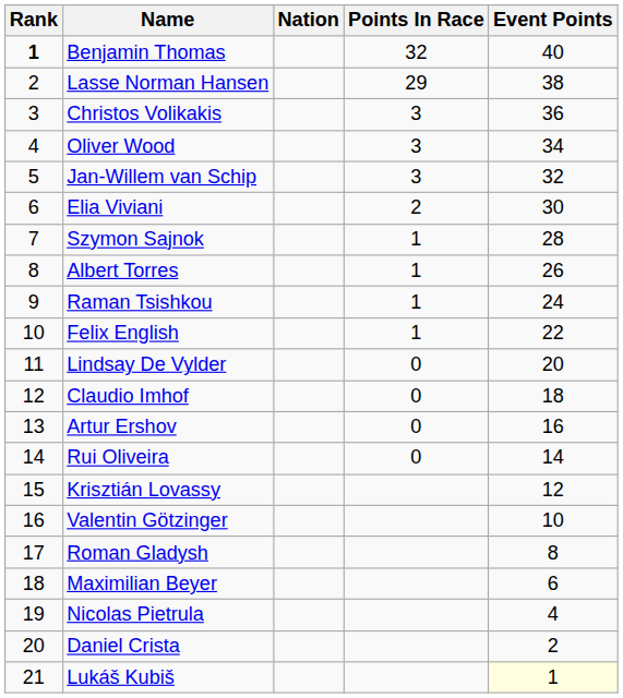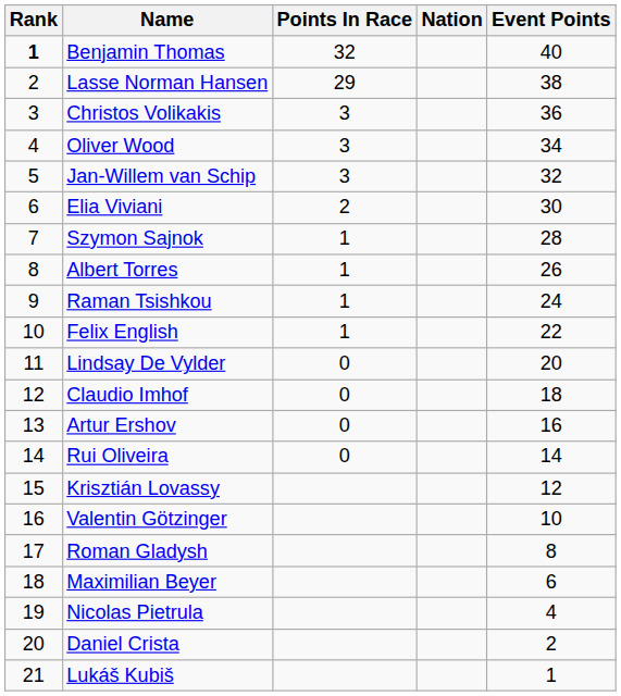 <table class="wikitable sortable" style="text-align:center">
 <tr>
 <th>Rank</th>
 <th>Name</th>
+<th>Points In Race</th>
 <th>Nation</th>
-<th>Points In Race</th>
 <th>Event Points</th>
 </tr>
 <tr>
 <td><strong>1</strong></td>
 <td align=left><a href='#'>Benjamin Thomas</a></td>
+<td>32</td>
 <td align=left></td>
-<td>32</td>
 <td>40</td>
 </tr>
 <tr>
 <td>2</td>
 <td align=left><a href='#'>Lasse Norman Hansen</a></td>
+<td>29</td>
 <td align=left></td>
-<td>29</td>
 <td>38</td>
 </tr>
 <tr>
 <td>3</td>
 <td align=left><a href='#'>Christos Volikakis</a></td>
+<td>3</td>
 <td align=left></td>
-<td>3</td>
 <td>36</td>
 </tr>
 <tr>
 <td>4</td>
 <td align=left><a href='#'>Oliver Wood</a></td>
+<td>3</td>
 <td align=left></td>
-<td>3</td>
 <td>34</td>
 </tr>
 <tr>
 <td>5</td>
 <td align=left><a href='#'>Jan-Willem van Schip</a></td>
+<td>3</td>
 <td align=left></td>
-<td>3</td>
 <td>32</td>
 </tr>
 <tr>
 <td>6</td>
 <td align=left><a href='#'>Elia Viviani</a></td>
+<td>2</td>
 <td align=left></td>
-<td>2</td>
 <td>30</td>
 </tr>
 <tr>
 <td>7</td>
 <td align=left><a href='#'>Szymon Sajnok</a></td>
+<td>1</td>
 <td align=left></td>
-<td>1</td>
 <td>28</td>
 </tr>
 <tr>
 <td>8</td>
 <td align=left><a href='#'>Albert Torres</a></td>
+<td>1</td>
 <td align=left></td>
-<td>1</td>
 <td>26</td>
 </tr>
 <tr>
 <td>9</td>
 <td align=left><a href='#'>Raman Tsishkou</a></td>
+<td>1</td>
 <td align=left></td>
-<td>1</td>
 <td>24</td>
 </tr>
 <tr>
 <td>10</td>
 <td align=left><a href='#'>Felix English</a></td>
+<td>1</td>
 <td align=left></td>
-<td>1</td>
 <td>22</td>
 </tr>
 <tr>
 <td>11</td>
 <td align=left><a href='#'>Lindsay De Vylder</a></td>
+<td>0</td>
 <td align=left></td>
-<td>0</td>
 <td>20</td>
 </tr>
 <tr>
 <td>12</td>
 <td align=left><a href='#'>Claudio Imhof</a></td>
+<td>0</td>
 <td align=left></td>
-<td>0</td>
 <td>18</td>
 </tr>
 <tr>
 <td>13</td>
 <td align=left><a href='#'>Artur Ershov</a></td>
+<td>0</td>
 <td align=left></td>
-<td>0</td>
 <td>16</td>
 </tr>
 <tr>
 <td>14</td>
 <td align=left><a href='#'>Rui Oliveira</a></td>
+<td>0</td>
 <td align=left></td>
-<td>0</td>
 <td>14</td>
 </tr>
 <tr>
 <td>15</td>
 <td align=left><a href='#'>Krisztián Lovassy</a></td>
+<td></td>
 <td align=left></td>
-<td></td>
 <td>12</td>
 </tr>
 <tr>
 <td>16</td>
 <td align=left><a href='#'>Valentin Götzinger</a></td>
+<td></td>
 <td align=left></td>
-<td></td>
 <td>10</td>
 </tr>
 <tr>
 <td>17</td>
 <td align=left><a href='#'>Roman Gladysh</a></td>
+<td></td>
 <td align=left></td>
-<td></td>
 <td>8</td>
 </tr>
 <tr>
 <td>18</td>
 <td align=left><a href='#'>Maximilian Beyer</a></td>
+<td></td>
 <td align=left></td>
-<td></td>
 <td>6</td>
 </tr>
 <tr>
 <td>19</td>
 <td align=left><a href='#'>Nicolas Pietrula</a></td>
+<td></td>
 <td align=left></td>
-<td></td>
 <td>4</td>
 </tr>
 <tr>
 <td>20</td>
 <td align=left><a href='#'>Daniel Crista</a></td>
+<td></td>
 <td align=left></td>
-<td></td>
 <td>2</td>
 </tr>
 <tr>
 <td>21</td>
 <td align=left><a href='#'>Lukáš Kubiš</a></td>
+<td></td>
 <td align=left></td>
-<td></td>
-<td style="background: lightyellow;">1</td>
+<td>1</td>
 </tr>
 </table>
